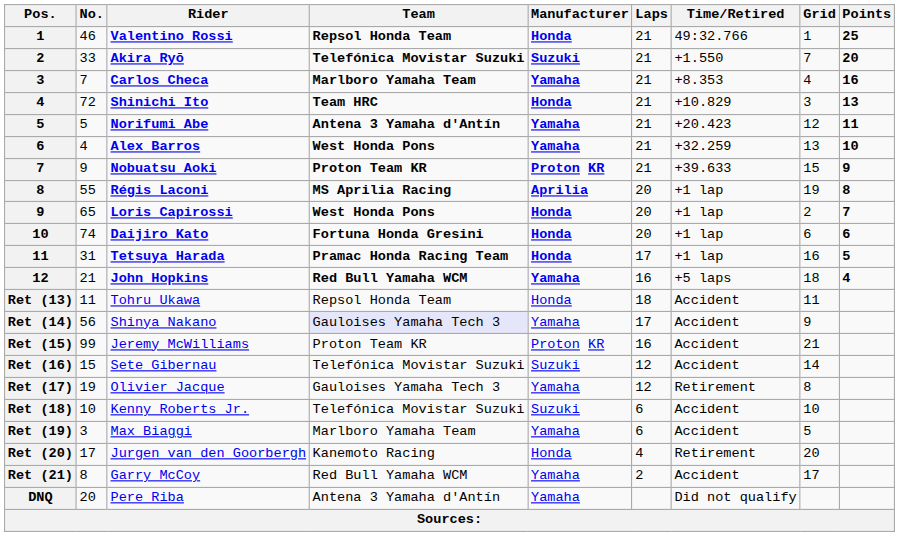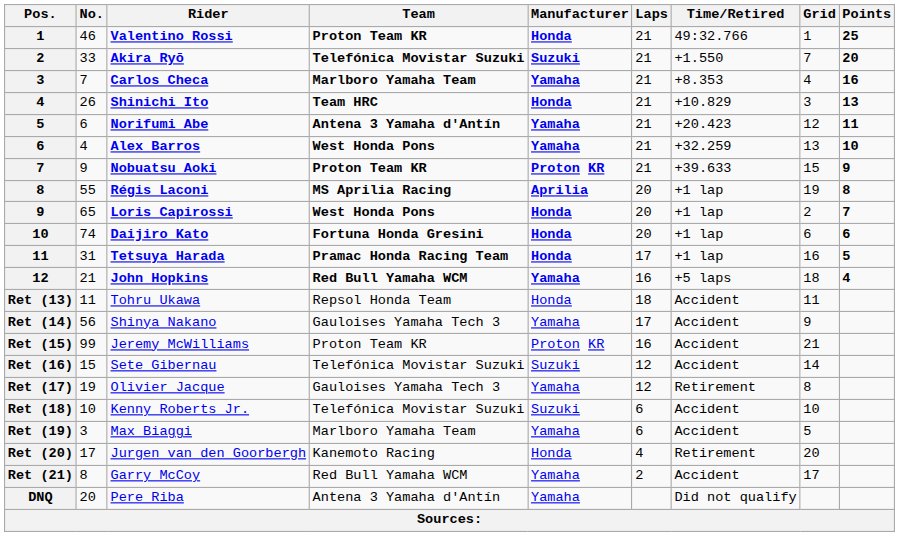 <table class="wikitable sortable" style="font-size: 95%;">
 <tr>
 <th>Pos.</th>
 <th>No.</th>
 <th>Rider</th>
 <th>Team</th>
 <th>Manufacturer</th>
 <th>Laps</th>
 <th>Time/Retired</th>
 <th>Grid</th>
 <th>Points</th>
 </tr>
 <tr>
 <th>1</th>
 <td>46</td>
 <td> <strong><a href='#'>Valentino Rossi</a></strong></td>
-<td><strong>Repsol Honda Team</strong></td>
+<td><strong>Proton Team KR</strong></td>
 <td><strong><a href='#'>Honda</a></strong></td>
 <td>21</td>
 <td>49:32.766</td>
 <td>1</td>
 <td><strong>25</strong></td>
 </tr>
 <tr>
 <th>2</th>
 <td>33</td>
 <td> <strong><a href='#'>Akira Ryō</a></strong></td>
 <td><strong>Telefónica Movistar Suzuki</strong></td>
 <td><strong><a href='#'>Suzuki</a></strong></td>
 <td>21</td>
 <td>+1.550</td>
 <td>7</td>
 <td><strong>20</strong></td>
 </tr>
 <tr>
 <th>3</th>
 <td>7</td>
 <td> <strong><a href='#'>Carlos Checa</a></strong></td>
 <td><strong>Marlboro Yamaha Team</strong></td>
 <td><strong><a href='#'>Yamaha</a></strong></td>
 <td>21</td>
 <td>+8.353</td>
 <td>4</td>
 <td><strong>16</strong></td>
 </tr>
 <tr>
 <th>4</th>
-<td>72</td>
+<td>26</td>
 <td> <strong><a href='#'>Shinichi Ito</a></strong></td>
 <td><strong>Team HRC</strong></td>
 <td><strong><a href='#'>Honda</a></strong></td>
 <td>21</td>
 <td>+10.829</td>
 <td>3</td>
 <td><strong>13</strong></td>
 </tr>
 <tr>
 <th>5</th>
-<td>5</td>
+<td>6</td>
 <td> <strong><a href='#'>Norifumi Abe</a></strong></td>
 <td><strong>Antena 3 Yamaha d'Antín</strong></td>
 <td><strong><a href='#'>Yamaha</a></strong></td>
 <td>21</td>
 <td>+20.423</td>
 <td>12</td>
 <td><strong>11</strong></td>
 </tr>
 <tr>
 <th>6</th>
 <td>4</td>
 <td> <strong><a href='#'>Alex Barros</a></strong></td>
 <td><strong>West Honda Pons</strong></td>
 <td><strong><a href='#'>Yamaha</a></strong></td>
 <td>21</td>
 <td>+32.259</td>
 <td>13</td>
 <td><strong>10</strong></td>
 </tr>
 <tr>
 <th>7</th>
 <td>9</td>
 <td> <strong><a href='#'>Nobuatsu Aoki</a></strong></td>
 <td><strong>Proton Team KR</strong></td>
 <td><strong><a href='#'>Proton</a> <a href='#'>KR</a></strong></td>
 <td>21</td>
 <td>+39.633</td>
 <td>15</td>
 <td><strong>9</strong></td>
 </tr>
 <tr>
 <th>8</th>
 <td>55</td>
 <td> <strong><a href='#'>Régis Laconi</a></strong></td>
 <td><strong>MS Aprilia Racing</strong></td>
 <td><strong><a href='#'>Aprilia</a></strong></td>
 <td>20</td>
 <td>+1 lap</td>
 <td>19</td>
 <td><strong>8</strong></td>
 </tr>
 <tr>
 <th>9</th>
 <td>65</td>
 <td> <strong><a href='#'>Loris Capirossi</a></strong></td>
 <td><strong>West Honda Pons</strong></td>
 <td><strong><a href='#'>Honda</a></strong></td>
 <td>20</td>
 <td>+1 lap</td>
 <td>2</td>
 <td><strong>7</strong></td>
 </tr>
 <tr>
 <th>10</th>
 <td>74</td>
 <td> <strong><a href='#'>Daijiro Kato</a></strong></td>
 <td><strong>Fortuna Honda Gresini</strong></td>
 <td><strong><a href='#'>Honda</a></strong></td>
 <td>20</td>
 <td>+1 lap</td>
 <td>6</td>
 <td><strong>6</strong></td>
 </tr>
 <tr>
 <th>11</th>
 <td>31</td>
 <td> <strong><a href='#'>Tetsuya Harada</a></strong></td>
 <td><strong>Pramac Honda Racing Team</strong></td>
 <td><strong><a href='#'>Honda</a></strong></td>
 <td>17</td>
 <td>+1 lap</td>
 <td>16</td>
 <td><strong>5</strong></td>
 </tr>
 <tr>
 <th>12</th>
 <td>21</td>
 <td> <strong><a href='#'>John Hopkins</a></strong></td>
 <td><strong>Red Bull Yamaha WCM</strong></td>
 <td><strong><a href='#'>Yamaha</a></strong></td>
 <td>16</td>
 <td>+5 laps</td>
 <td>18</td>
 <td><strong>4</strong></td>
 </tr>
 <tr>
 <th>Ret (13)</th>
 <td>11</td>
 <td> <a href='#'>Tohru Ukawa</a></td>
 <td>Repsol Honda Team</td>
 <td><a href='#'>Honda</a></td>
 <td>18</td>
 <td>Accident</td>
 <td>11</td>
 <td></td>
 </tr>
 <tr>
 <th>Ret (14)</th>
 <td>56</td>
 <td> <a href='#'>Shinya Nakano</a></td>
-<td style="background: lavender;">Gauloises Yamaha Tech 3</td>
+<td>Gauloises Yamaha Tech 3</td>
 <td><a href='#'>Yamaha</a></td>
 <td>17</td>
 <td>Accident</td>
 <td>9</td>
 <td></td>
 </tr>
 <tr>
 <th>Ret (15)</th>
 <td>99</td>
 <td> <a href='#'>Jeremy McWilliams</a></td>
 <td>Proton Team KR</td>
 <td><a href='#'>Proton</a> <a href='#'>KR</a></td>
 <td>16</td>
 <td>Accident</td>
 <td>21</td>
 <td></td>
 </tr>
 <tr>
 <th>Ret (16)</th>
 <td>15</td>
 <td> <a href='#'>Sete Gibernau</a></td>
 <td>Telefónica Movistar Suzuki</td>
 <td><a href='#'>Suzuki</a></td>
 <td>12</td>
 <td>Accident</td>
 <td>14</td>
 <td></td>
 </tr>
 <tr>
 <th>Ret (17)</th>
 <td>19</td>
 <td> <a href='#'>Olivier Jacque</a></td>
 <td>Gauloises Yamaha Tech 3</td>
 <td><a href='#'>Yamaha</a></td>
 <td>12</td>
 <td>Retirement</td>
 <td>8</td>
 <td></td>
 </tr>
 <tr>
 <th>Ret (18)</th>
 <td>10</td>
 <td> <a href='#'>Kenny Roberts Jr.</a></td>
 <td>Telefónica Movistar Suzuki</td>
 <td><a href='#'>Suzuki</a></td>
 <td>6</td>
 <td>Accident</td>
 <td>10</td>
 <td></td>
 </tr>
 <tr>
 <th>Ret (19)</th>
 <td>3</td>
 <td> <a href='#'>Max Biaggi</a></td>
 <td>Marlboro Yamaha Team</td>
 <td><a href='#'>Yamaha</a></td>
 <td>6</td>
 <td>Accident</td>
 <td>5</td>
 <td></td>
 </tr>
 <tr>
 <th>Ret (20)</th>
 <td>17</td>
 <td> <a href='#'>Jurgen van den Goorbergh</a></td>
 <td>Kanemoto Racing</td>
 <td><a href='#'>Honda</a></td>
 <td>4</td>
 <td>Retirement</td>
 <td>20</td>
 <td></td>
 </tr>
 <tr>
 <th>Ret (21)</th>
 <td>8</td>
 <td> <a href='#'>Garry McCoy</a></td>
 <td>Red Bull Yamaha WCM</td>
 <td><a href='#'>Yamaha</a></td>
 <td>2</td>
 <td>Accident</td>
 <td>17</td>
 <td></td>
 </tr>
 <tr>
 <th>DNQ</th>
 <td>20</td>
 <td> <a href='#'>Pere Riba</a></td>
 <td>Antena 3 Yamaha d'Antín</td>
 <td><a href='#'>Yamaha</a></td>
 <td></td>
 <td>Did not qualify</td>
 <td></td>
 <td></td>
 </tr>
 <tr>
 <th colspan=9>Sources: </th>
 </tr>
 </table>
